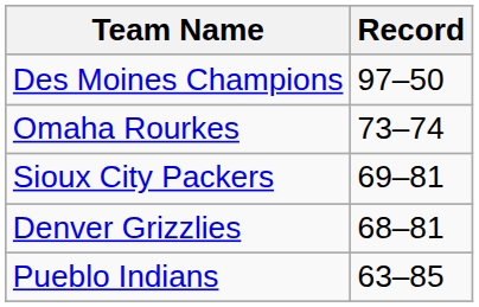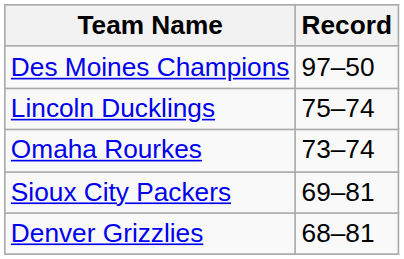 <table class="wikitable">
 <tr>
 <th>Team Name</th>
 <th>Record</th>
 </tr>
 <tr>
 <td><a href='#'>Des Moines Champions</a></td>
 <td>97–50</td>
+</tr>
+<tr>
+<td><a href='#'>Lincoln Ducklings</a></td>
+<td>75–74</td>
 </tr>
 <tr>
 <td><a href='#'>Omaha Rourkes</a></td>
 <td>73–74</td>
 </tr>
 <tr>
 <td><a href='#'>Sioux City Packers</a></td>
 <td>69–81</td>
 </tr>
 <tr>
 <td><a href='#'>Denver Grizzlies</a></td>
 <td>68–81</td>
 </tr>
-<tr>
-<td><a href='#'>Pueblo Indians</a></td>
-<td>63–85</td>
-</tr>
 </table>
